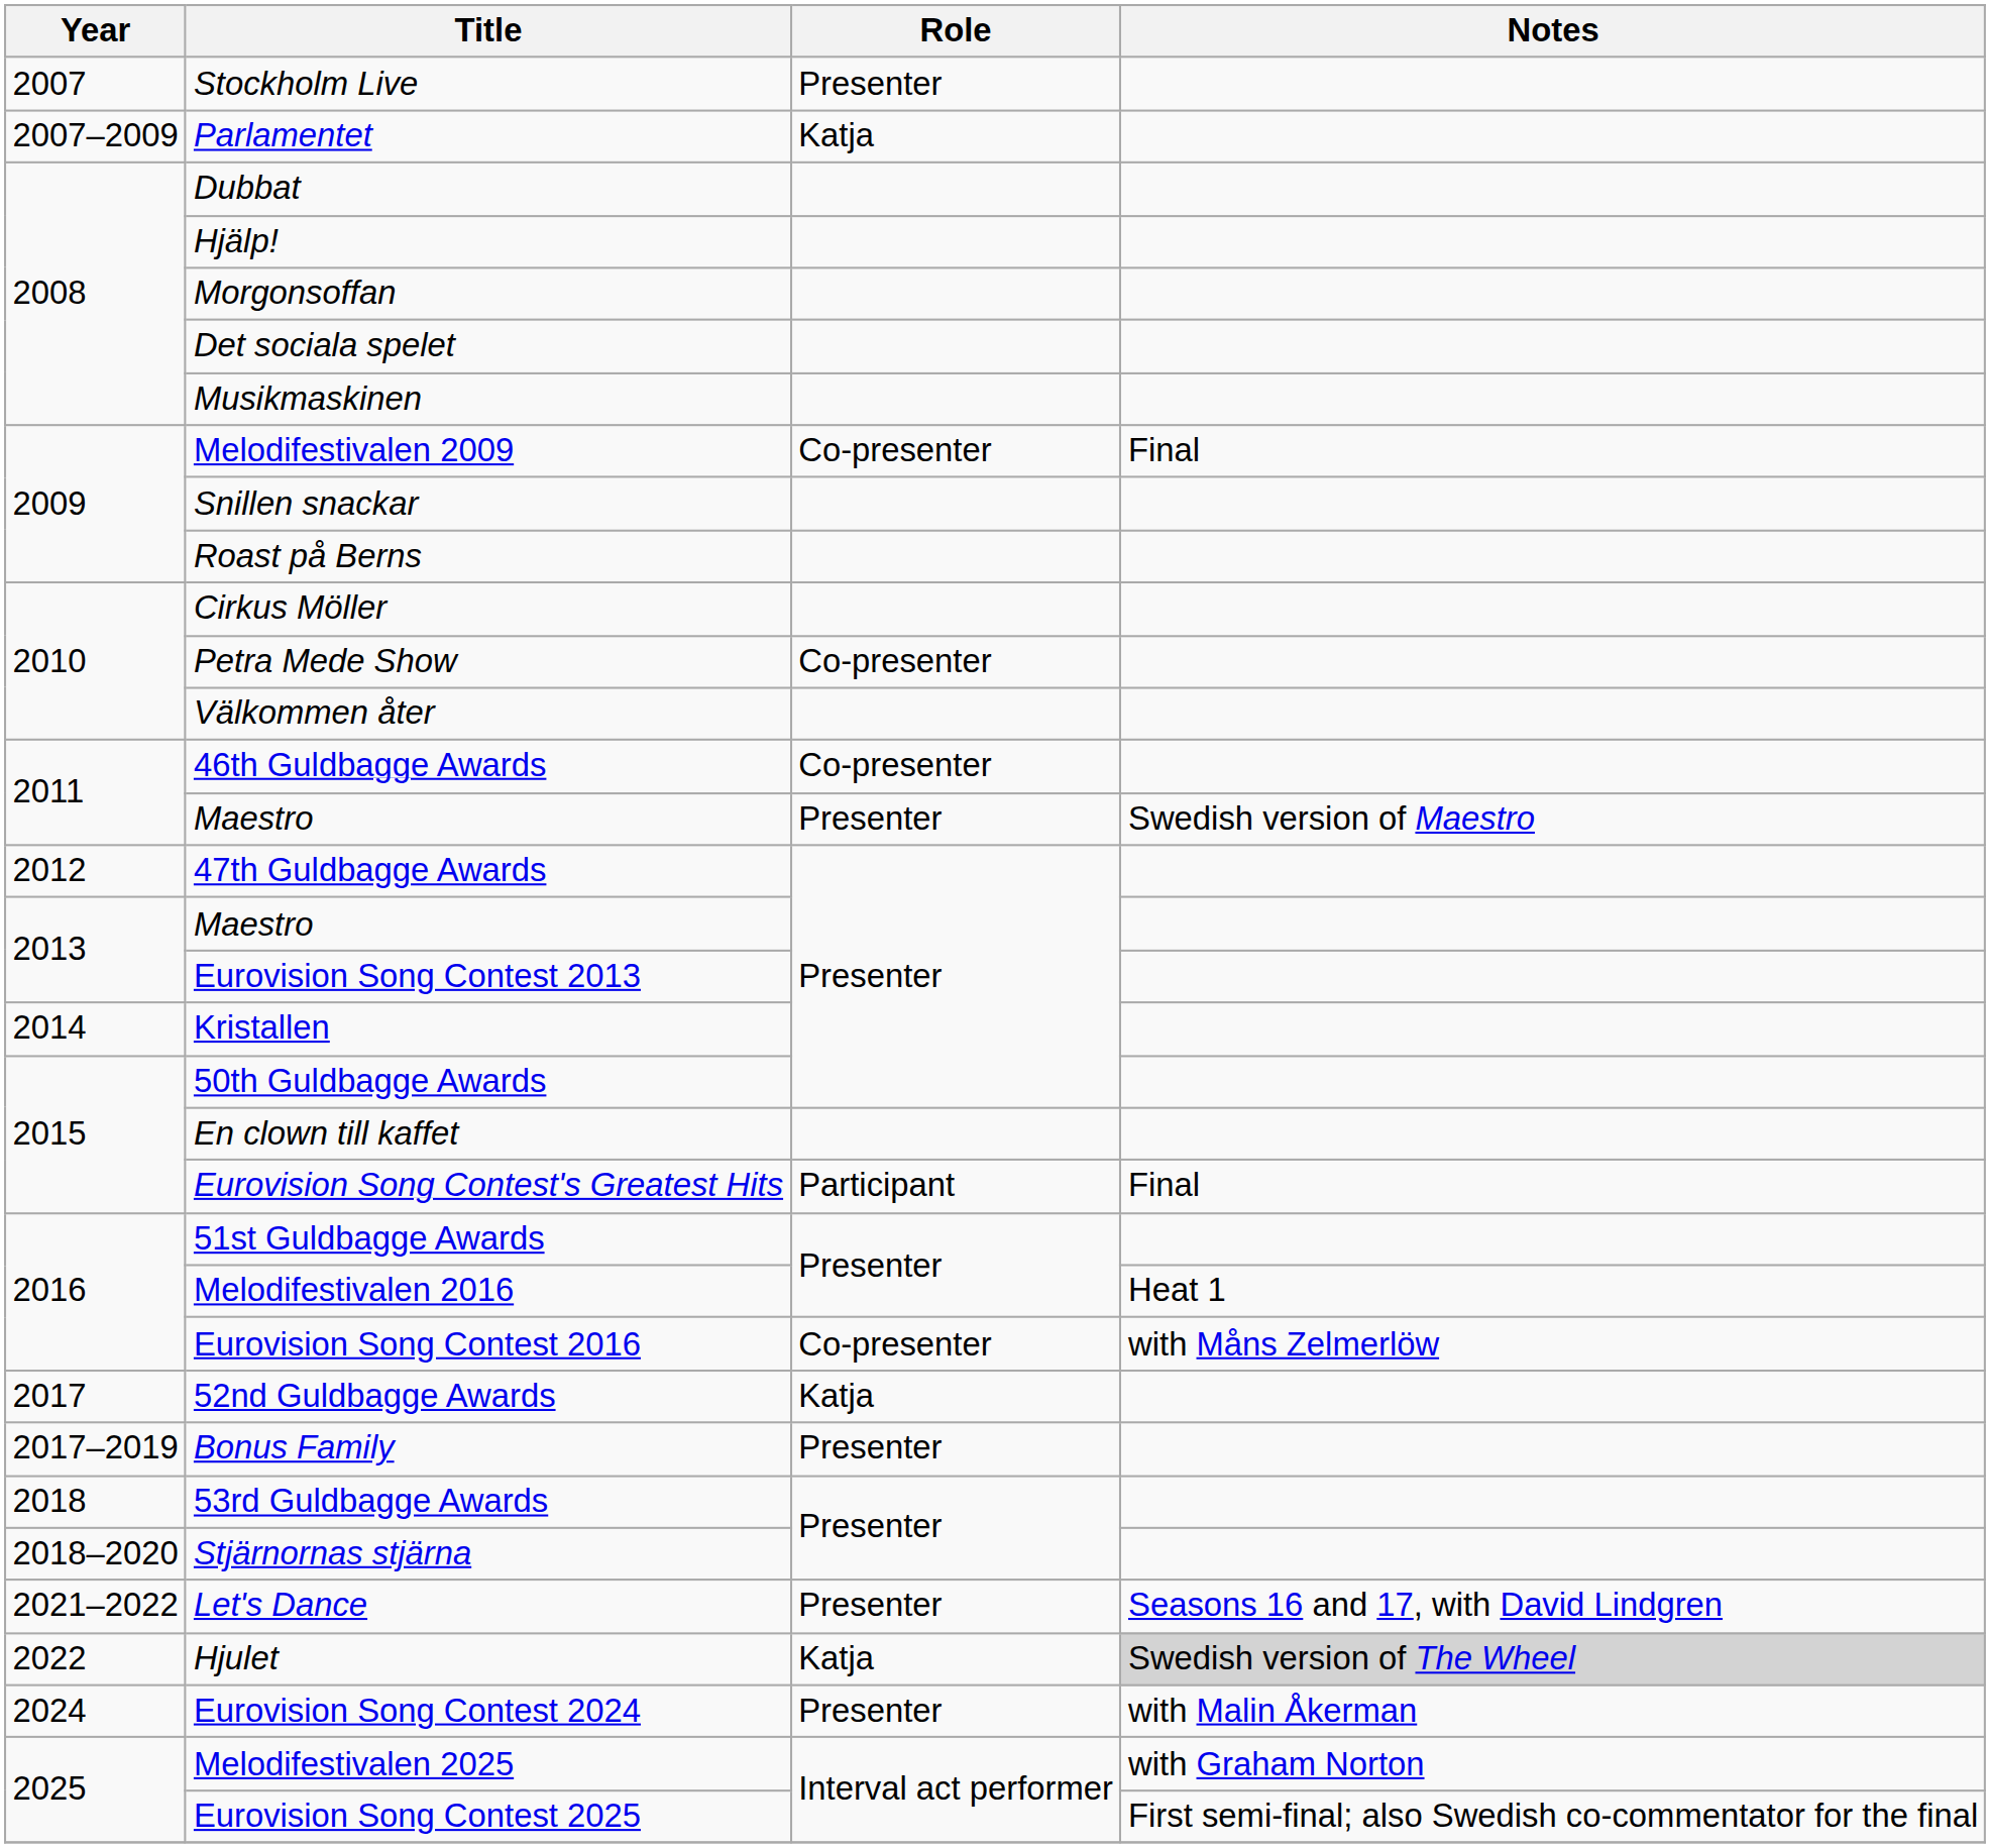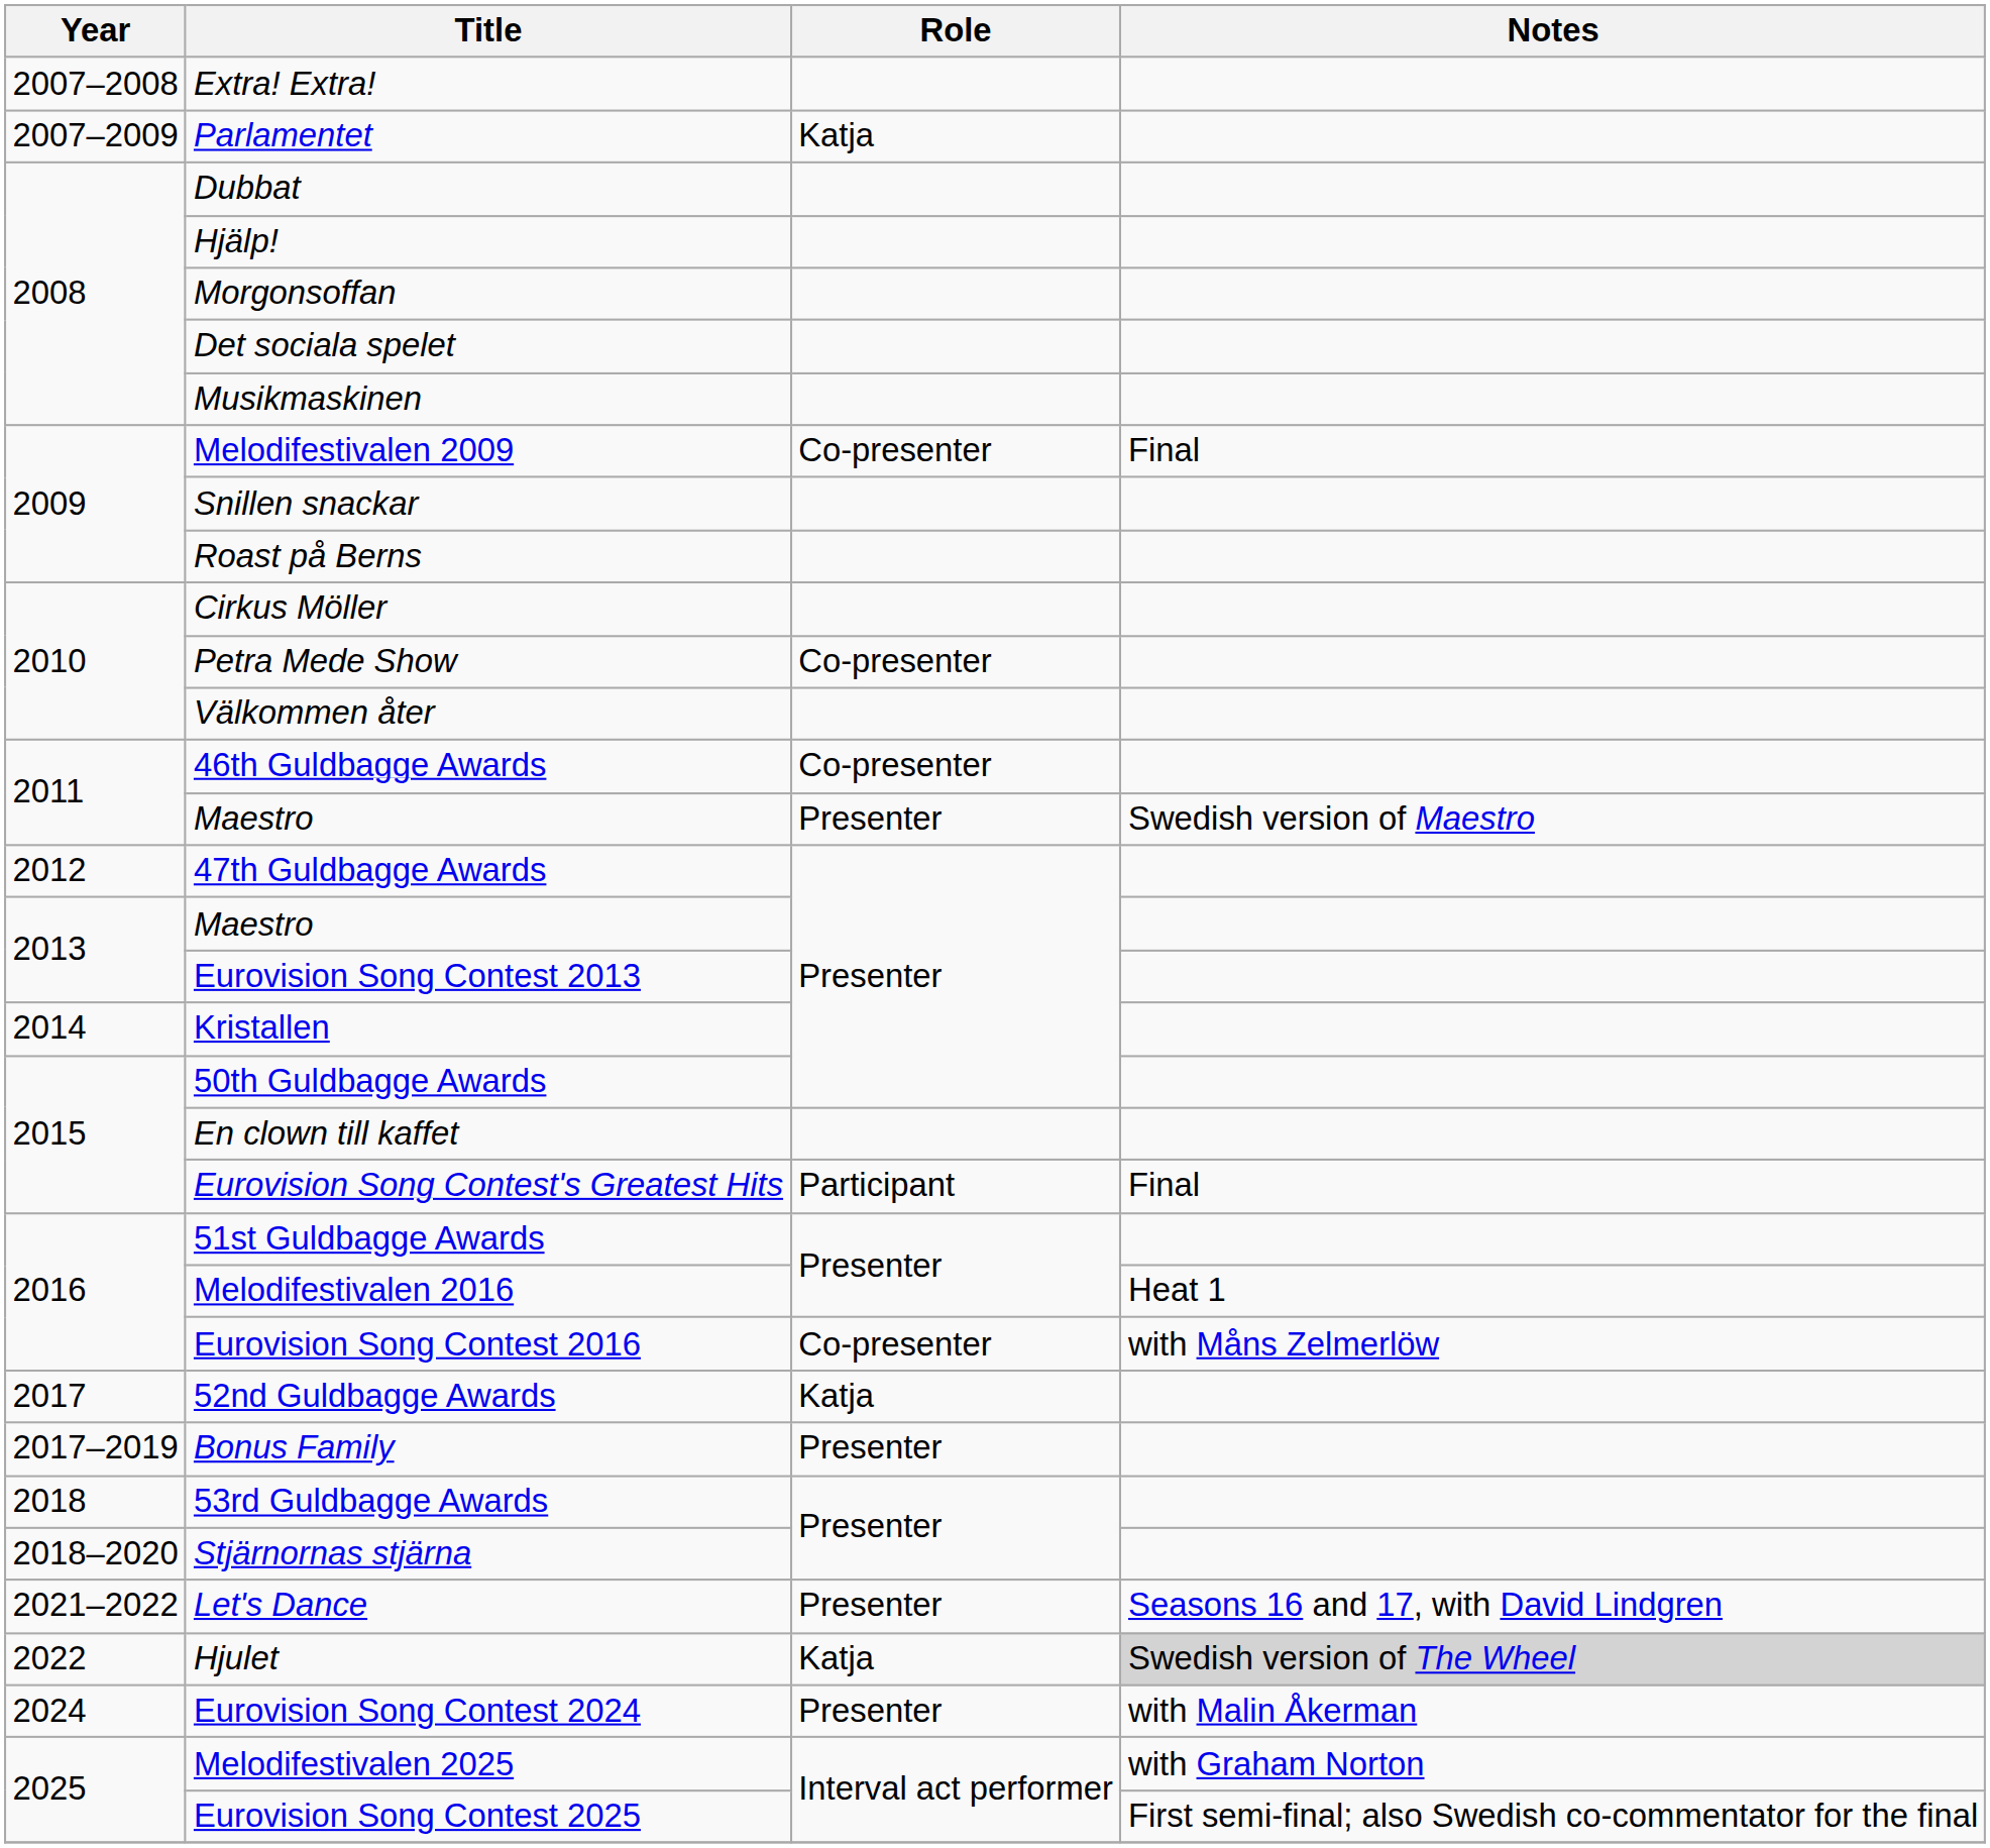 <table class="wikitable sortable">
 <tr>
 <th>Year</th>
 <th>Title</th>
 <th>Role</th>
 <th class="unsortable">Notes</th>
 </tr>
 <tr>
-<td>2007</td>
-<td><em>Stockholm Live</em></td>
-<td>Presenter</td>
+<td>2007–2008</td>
+<td><em>Extra! Extra!</em></td>
+<td></td>
 <td></td>
 </tr>
 <tr>
 <td>2007–2009</td>
 <td><em><a href='#'>Parlamentet</a></em></td>
 <td>Katja</td>
 <td></td>
 </tr>
 <tr>
 <td rowspan="5">2008</td>
 <td><em>Dubbat</em></td>
 <td></td>
 <td></td>
 </tr>
 <tr>
 <td><em>Hjälp!</em></td>
 <td></td>
 <td></td>
 </tr>
 <tr>
 <td><em>Morgonsoffan</em></td>
 <td></td>
 <td></td>
 </tr>
 <tr>
 <td><em>Det sociala spelet</em></td>
 <td></td>
 <td></td>
 </tr>
 <tr>
 <td><em>Musikmaskinen</em></td>
 <td></td>
 <td></td>
 </tr>
 <tr>
 <td rowspan="3">2009</td>
 <td><a href='#'>Melodifestivalen 2009</a></td>
 <td>Co-presenter</td>
 <td>Final</td>
 </tr>
 <tr>
 <td><em>Snillen snackar</em></td>
 <td></td>
 <td></td>
 </tr>
 <tr>
 <td><em>Roast på Berns</em></td>
 <td></td>
 <td></td>
 </tr>
 <tr>
 <td rowspan="3">2010</td>
 <td><em>Cirkus Möller</em></td>
 <td></td>
 <td></td>
 </tr>
 <tr>
 <td><em>Petra Mede Show</em></td>
 <td>Co-presenter</td>
 <td></td>
 </tr>
 <tr>
 <td><em>Välkommen åter</em></td>
 <td></td>
 <td></td>
 </tr>
 <tr>
 <td rowspan="2">2011</td>
 <td><a href='#'>46th Guldbagge Awards</a></td>
 <td>Co-presenter</td>
 <td></td>
 </tr>
 <tr>
 <td><em>Maestro</em></td>
 <td>Presenter</td>
 <td>Swedish version of <em><a href='#'>Maestro</a></em></td>
 </tr>
 <tr>
 <td>2012</td>
 <td><a href='#'>47th Guldbagge Awards</a></td>
 <td rowspan=5>Presenter</td>
 <td></td>
 </tr>
 <tr>
 <td rowspan="2">2013</td>
 <td><em>Maestro</em></td>
 <td></td>
 </tr>
 <tr>
 <td><a href='#'>Eurovision Song Contest 2013</a></td>
 <td></td>
 </tr>
 <tr>
 <td>2014</td>
 <td><a href='#'>Kristallen</a></td>
 <td></td>
 </tr>
 <tr>
 <td rowspan="3">2015</td>
 <td><a href='#'>50th Guldbagge Awards</a></td>
 <td></td>
 </tr>
 <tr>
 <td><em>En clown till kaffet</em></td>
 <td></td>
 <td></td>
 </tr>
 <tr>
 <td><em><a href='#'>Eurovision Song Contest's Greatest Hits</a></em></td>
 <td>Participant</td>
 <td>Final</td>
 </tr>
 <tr>
 <td rowspan="3">2016</td>
 <td><a href='#'>51st Guldbagge Awards</a></td>
 <td rowspan=2>Presenter</td>
 <td></td>
 </tr>
 <tr>
 <td><a href='#'>Melodifestivalen 2016</a></td>
 <td>Heat 1</td>
 </tr>
 <tr>
 <td><a href='#'>Eurovision Song Contest 2016</a></td>
 <td>Co-presenter</td>
 <td>with <a href='#'>Måns Zelmerlöw</a></td>
 </tr>
 <tr>
 <td>2017</td>
 <td><a href='#'>52nd Guldbagge Awards</a></td>
 <td>Katja</td>
 <td></td>
 </tr>
 <tr>
 <td>2017–2019</td>
 <td><em><a href='#'>Bonus Family</a></em></td>
 <td>Presenter</td>
 <td></td>
 </tr>
 <tr>
 <td>2018</td>
 <td><a href='#'>53rd Guldbagge Awards</a></td>
 <td rowspan=2>Presenter</td>
 <td></td>
 </tr>
 <tr>
 <td>2018–2020</td>
 <td><em><a href='#'>Stjärnornas stjärna</a></em></td>
 <td></td>
 </tr>
 <tr>
 <td>2021–2022</td>
 <td><em><a href='#'>Let's Dance</a></em></td>
 <td>Presenter</td>
 <td><a href='#'>Seasons 16</a> and <a href='#'>17</a>, with <a href='#'>David Lindgren</a></td>
 </tr>
 <tr>
 <td>2022</td>
 <td><em>Hjulet</em></td>
 <td>Katja</td>
 <td style="background: lightgrey;">Swedish version of <em><a href='#'>The Wheel</a></em></td>
 </tr>
 <tr>
 <td>2024</td>
 <td><a href='#'>Eurovision Song Contest 2024</a></td>
 <td>Presenter</td>
 <td>with <a href='#'>Malin Åkerman</a></td>
 </tr>
 <tr>
 <td Rowspan=2>2025</td>
 <td><a href='#'>Melodifestivalen 2025</a></td>
 <td Rowspan=2>Interval act performer</td>
 <td>with <a href='#'>Graham Norton</a></td>
 </tr>
 <tr>
 <td><a href='#'>Eurovision Song Contest 2025</a></td>
 <td>First semi-final; also Swedish co-commentator for the final</td>
 </tr>
 <tr>
 </tr>
 </table>
